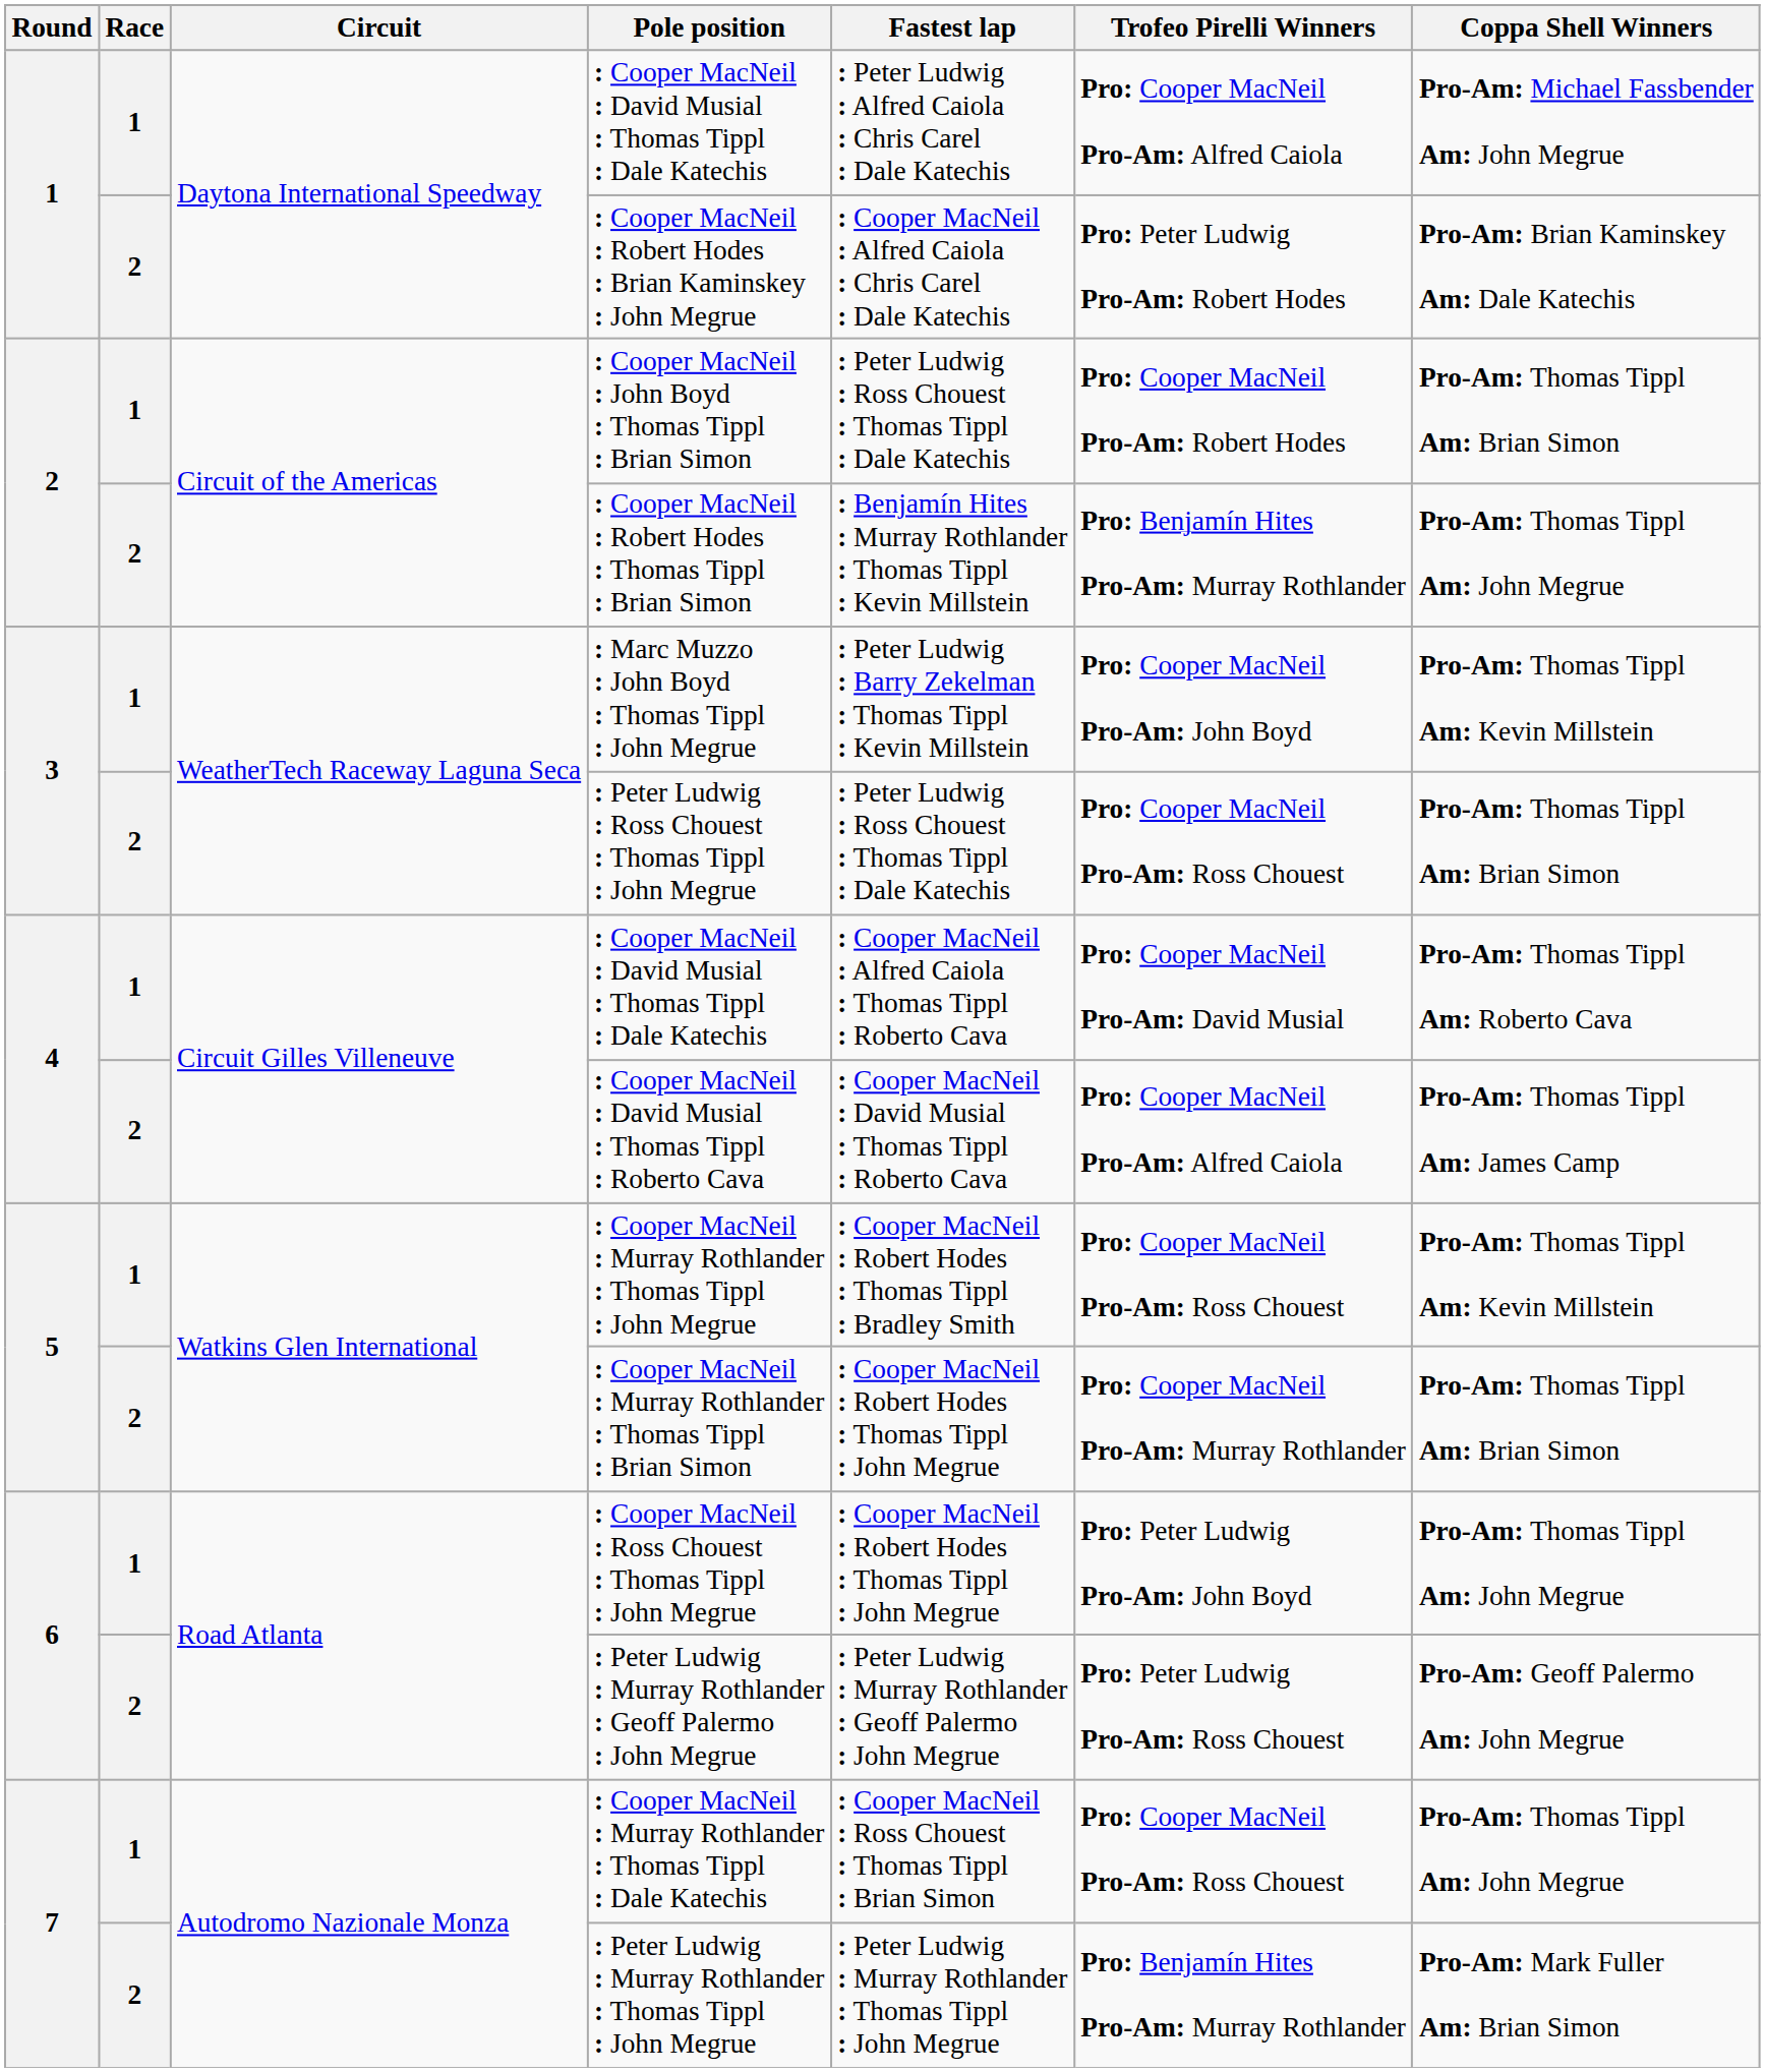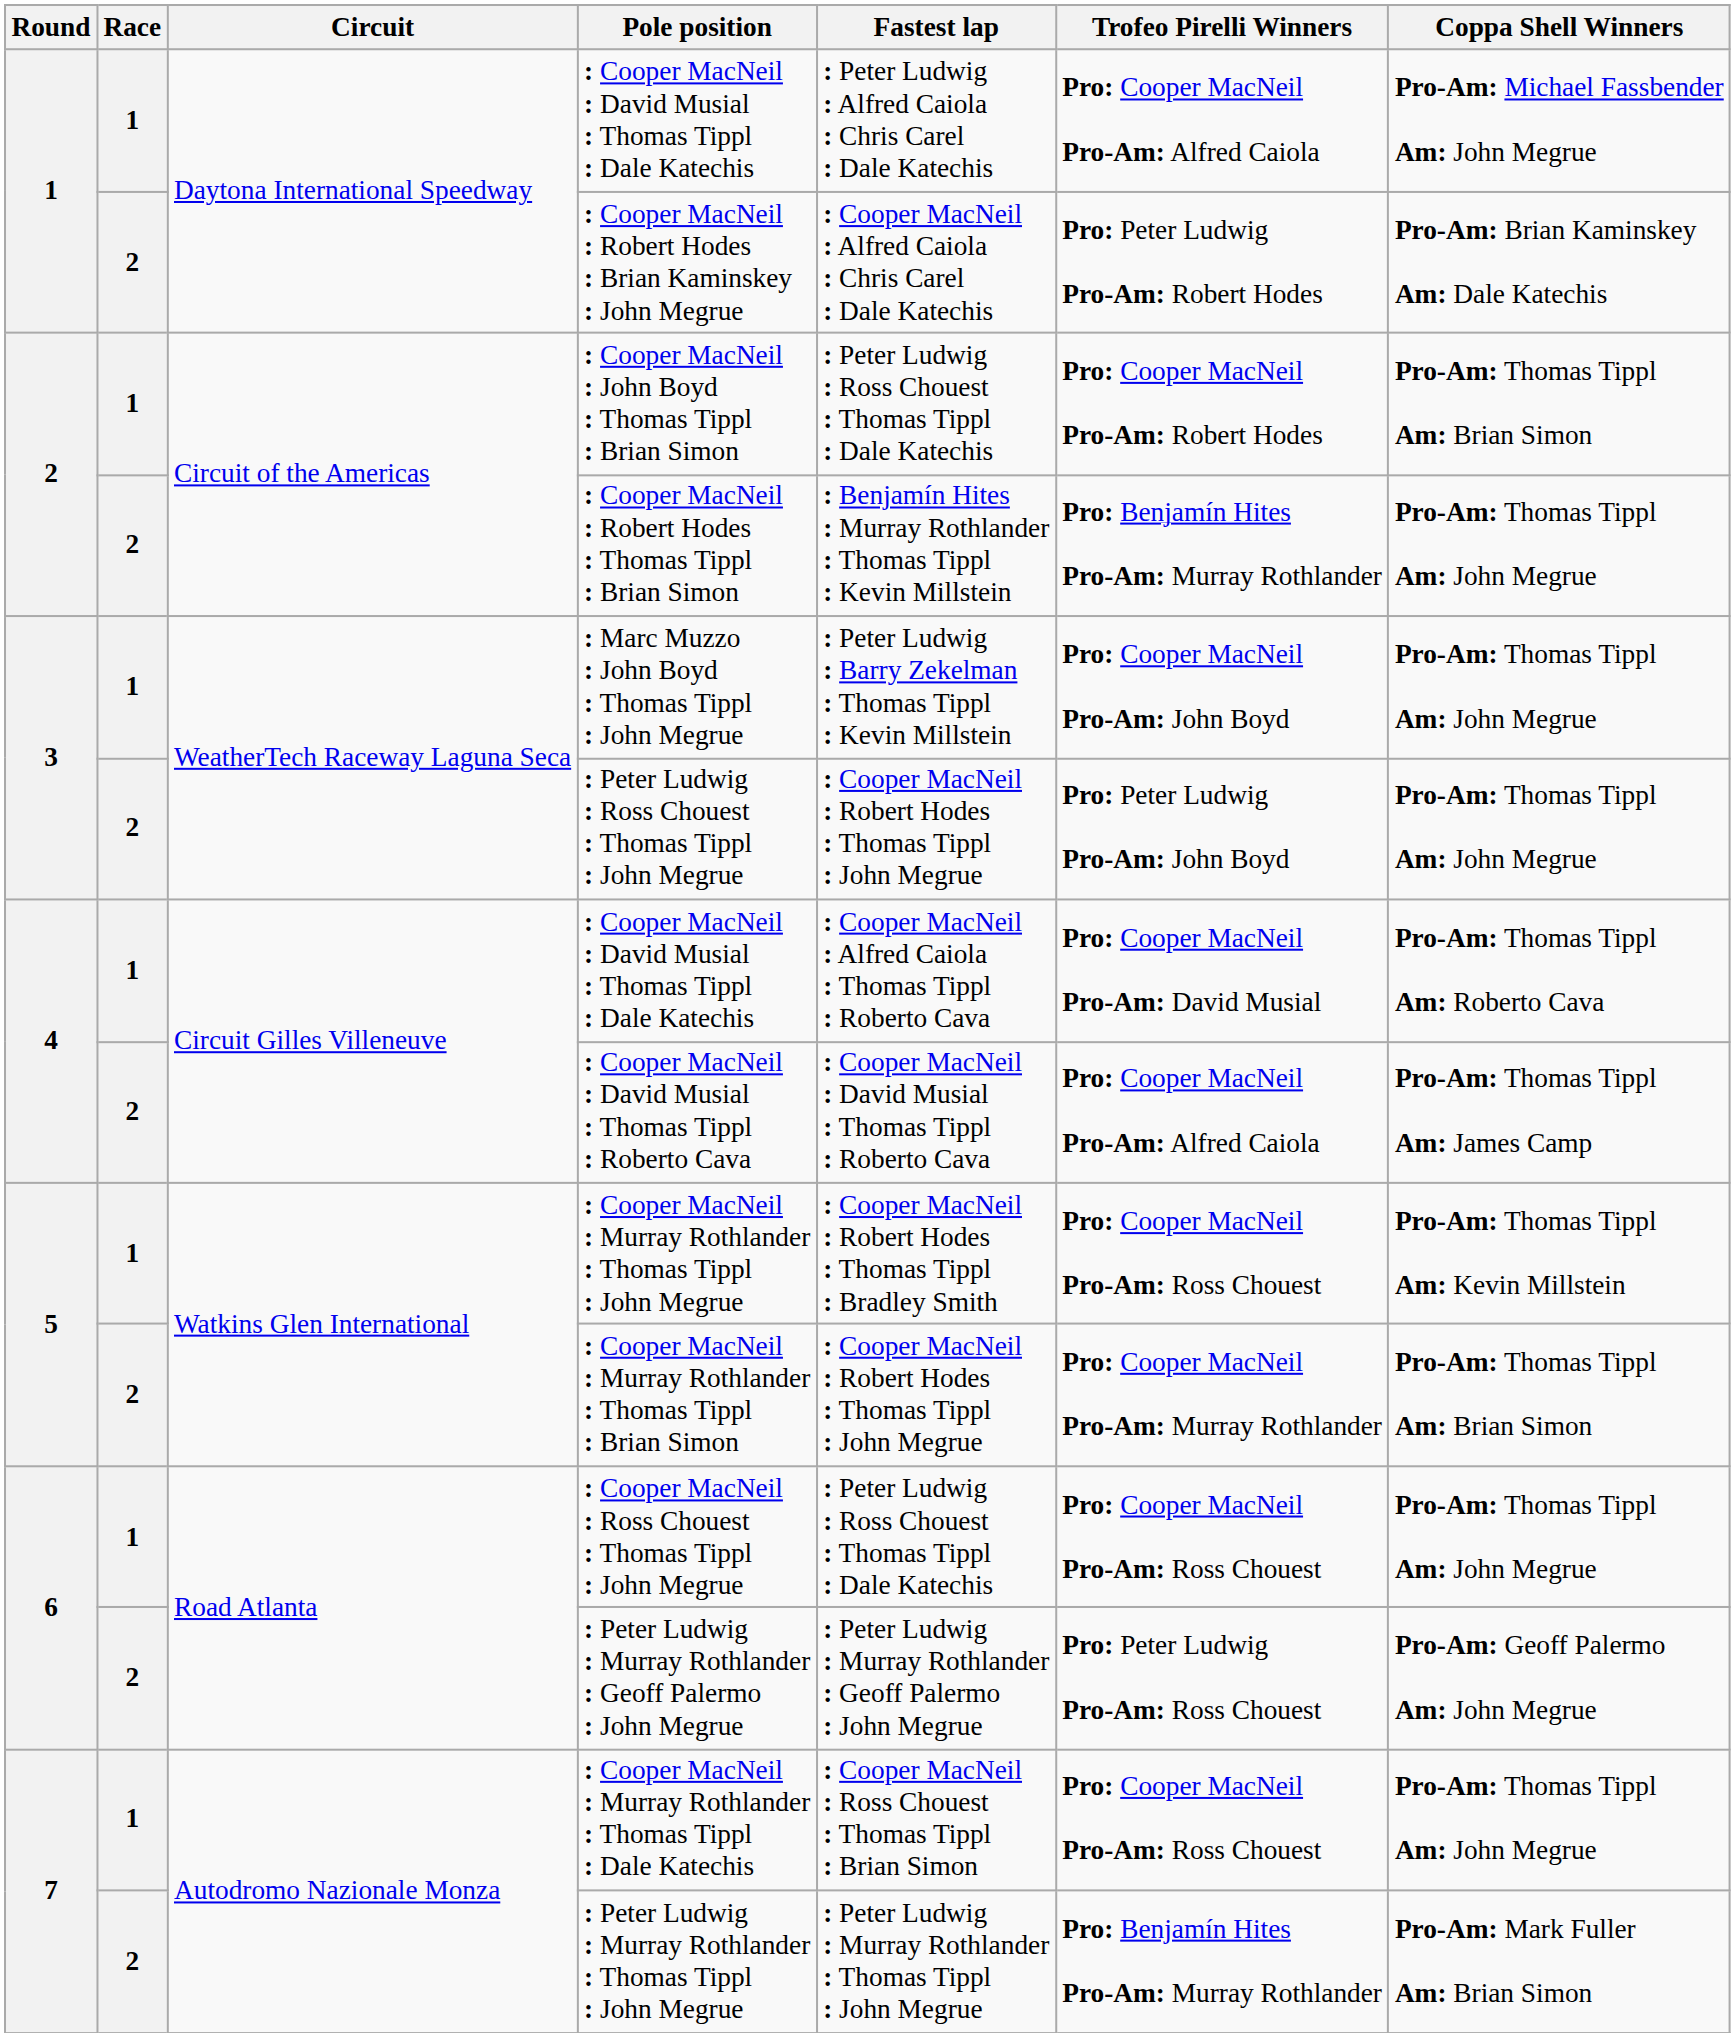 <table class="wikitable" style="font-size: 85%;">
 <tr>
 <th>Round</th>
 <th>Race</th>
 <th>Circuit</th>
 <th>Pole position</th>
 <th>Fastest lap</th>
 <th>Trofeo Pirelli Winners</th>
 <th>Coppa Shell Winners</th>
 </tr>
 <tr>
 <th rowspan=2>1</th>
 <th>1</th>
 <td rowspan=2> <a href='#'>Daytona International Speedway</a></td>
 <td><strong>:</strong>  <a href='#'>Cooper MacNeil</a><br><strong>:</strong>  David Musial<br><strong>:</strong>  Thomas Tippl<br><strong>:</strong>  Dale Katechis</td>
 <td><strong>:</strong>  Peter Ludwig<br><strong>:</strong>  Alfred Caiola<br><strong>:</strong>  Chris Carel<br><strong>:</strong>  Dale Katechis</td>
 <td><strong>Pro:</strong>  <a href='#'>Cooper MacNeil</a><br><br><strong>Pro-Am:</strong>  Alfred Caiola<br></td>
 <td><strong>Pro-Am:</strong>  <a href='#'>Michael Fassbender</a><br><br><strong>Am:</strong>  John Megrue<br></td>
 </tr>
 <tr>
 <th>2</th>
 <td><strong>:</strong>  <a href='#'>Cooper MacNeil</a><br><strong>:</strong>  Robert Hodes<br><strong>:</strong>  Brian Kaminskey<br><strong>:</strong>  John Megrue</td>
 <td><strong>:</strong>  <a href='#'>Cooper MacNeil</a><br><strong>:</strong>  Alfred Caiola<br><strong>:</strong>  Chris Carel<br><strong>:</strong>  Dale Katechis</td>
 <td><strong>Pro:</strong>  Peter Ludwig<br><br><strong>Pro-Am:</strong>  Robert Hodes<br></td>
 <td><strong>Pro-Am:</strong>  Brian Kaminskey<br><br><strong>Am:</strong>  Dale Katechis<br></td>
 </tr>
 <tr>
 <th rowspan=2>2</th>
 <th>1</th>
 <td rowspan=2> <a href='#'>Circuit of the Americas</a></td>
 <td><strong>:</strong>  <a href='#'>Cooper MacNeil</a><br><strong>:</strong>  John Boyd<br><strong>:</strong>  Thomas Tippl<br><strong>:</strong>  Brian Simon</td>
 <td><strong>:</strong>  Peter Ludwig<br><strong>:</strong>  Ross Chouest<br><strong>:</strong>  Thomas Tippl<br><strong>:</strong>  Dale Katechis</td>
 <td><strong>Pro:</strong>  <a href='#'>Cooper MacNeil</a><br><br><strong>Pro-Am:</strong>  Robert Hodes<br></td>
 <td><strong>Pro-Am:</strong>  Thomas Tippl<br><br><strong>Am:</strong>  Brian Simon<br></td>
 </tr>
 <tr>
 <th>2</th>
 <td><strong>:</strong>  <a href='#'>Cooper MacNeil</a><br><strong>:</strong>  Robert Hodes<br><strong>:</strong>  Thomas Tippl<br><strong>:</strong>  Brian Simon</td>
 <td><strong>:</strong>  <a href='#'>Benjamín Hites</a><br><strong>:</strong>  Murray Rothlander<br><strong>:</strong>  Thomas Tippl<br><strong>:</strong>  Kevin Millstein</td>
 <td><strong>Pro:</strong>  <a href='#'>Benjamín Hites</a><br><br><strong>Pro-Am:</strong>  Murray Rothlander<br></td>
 <td><strong>Pro-Am:</strong>  Thomas Tippl<br><br><strong>Am:</strong>  John Megrue<br></td>
 </tr>
 <tr>
 <th rowspan=2>3</th>
 <th>1</th>
 <td rowspan=2> <a href='#'>WeatherTech Raceway Laguna Seca</a></td>
 <td><strong>:</strong>  Marc Muzzo<br><strong>:</strong>  John Boyd<br><strong>:</strong>  Thomas Tippl<br><strong>:</strong>  John Megrue</td>
 <td><strong>:</strong>  Peter Ludwig<br><strong>:</strong>  <a href='#'>Barry Zekelman</a><br><strong>:</strong>  Thomas Tippl<br><strong>:</strong>  Kevin Millstein</td>
 <td><strong>Pro:</strong>  <a href='#'>Cooper MacNeil</a><br><br><strong>Pro-Am:</strong>  John Boyd<br></td>
-<td><strong>Pro-Am:</strong>  Thomas Tippl<br><br><strong>Am:</strong>  Kevin Millstein<br></td>
+<td><strong>Pro-Am:</strong>  Thomas Tippl<br><br><strong>Am:</strong>  John Megrue<br></td>
 </tr>
 <tr>
 <th>2</th>
 <td><strong>:</strong>  Peter Ludwig<br><strong>:</strong>  Ross Chouest<br><strong>:</strong>  Thomas Tippl<br><strong>:</strong>  John Megrue</td>
-<td><strong>:</strong>  Peter Ludwig<br><strong>:</strong>  Ross Chouest<br><strong>:</strong>  Thomas Tippl<br><strong>:</strong>  Dale Katechis</td>
-<td><strong>Pro:</strong>  <a href='#'>Cooper MacNeil</a><br><br><strong>Pro-Am:</strong>  Ross Chouest<br></td>
-<td><strong>Pro-Am:</strong>  Thomas Tippl<br><br><strong>Am:</strong>  Brian Simon<br></td>
+<td><strong>:</strong>  <a href='#'>Cooper MacNeil</a><br><strong>:</strong>  Robert Hodes<br><strong>:</strong>  Thomas Tippl<br><strong>:</strong>  John Megrue</td>
+<td><strong>Pro:</strong>  Peter Ludwig<br><br><strong>Pro-Am:</strong>  John Boyd<br></td>
+<td><strong>Pro-Am:</strong>  Thomas Tippl<br><br><strong>Am:</strong>  John Megrue<br></td>
 </tr>
 <tr>
 <th rowspan=2>4</th>
 <th>1</th>
 <td rowspan=2> <a href='#'>Circuit Gilles Villeneuve</a></td>
 <td><strong>:</strong>  <a href='#'>Cooper MacNeil</a><br><strong>:</strong>  David Musial<br><strong>:</strong>  Thomas Tippl<br><strong>:</strong>  Dale Katechis</td>
 <td><strong>:</strong>  <a href='#'>Cooper MacNeil</a><br><strong>:</strong>  Alfred Caiola<br><strong>:</strong>  Thomas Tippl<br><strong>:</strong>  Roberto Cava</td>
 <td><strong>Pro:</strong>  <a href='#'>Cooper MacNeil</a><br><br><strong>Pro-Am:</strong>  David Musial<br></td>
 <td><strong>Pro-Am:</strong>  Thomas Tippl<br><br><strong>Am:</strong>  Roberto Cava<br></td>
 </tr>
 <tr>
 <th>2</th>
 <td><strong>:</strong>  <a href='#'>Cooper MacNeil</a><br><strong>:</strong>  David Musial<br><strong>:</strong>  Thomas Tippl<br><strong>:</strong>  Roberto Cava</td>
 <td><strong>:</strong>  <a href='#'>Cooper MacNeil</a><br><strong>:</strong>  David Musial<br><strong>:</strong>  Thomas Tippl<br><strong>:</strong>  Roberto Cava</td>
 <td><strong>Pro:</strong>  <a href='#'>Cooper MacNeil</a><br><br><strong>Pro-Am:</strong>  Alfred Caiola<br></td>
 <td><strong>Pro-Am:</strong>  Thomas Tippl<br><br><strong>Am:</strong>  James Camp<br></td>
 </tr>
 <tr>
 <th rowspan=2>5</th>
 <th>1</th>
 <td rowspan=2> <a href='#'>Watkins Glen International</a></td>
 <td><strong>:</strong>  <a href='#'>Cooper MacNeil</a><br><strong>:</strong>  Murray Rothlander<br><strong>:</strong>  Thomas Tippl<br><strong>:</strong>  John Megrue</td>
 <td><strong>:</strong>  <a href='#'>Cooper MacNeil</a><br><strong>:</strong>  Robert Hodes<br><strong>:</strong>  Thomas Tippl<br><strong>:</strong>  Bradley Smith</td>
 <td><strong>Pro:</strong>  <a href='#'>Cooper MacNeil</a><br><br><strong>Pro-Am:</strong>  Ross Chouest<br></td>
 <td><strong>Pro-Am:</strong>  Thomas Tippl<br><br><strong>Am:</strong>  Kevin Millstein<br></td>
 </tr>
 <tr>
 <th>2</th>
 <td><strong>:</strong>  <a href='#'>Cooper MacNeil</a><br><strong>:</strong>  Murray Rothlander<br><strong>:</strong>  Thomas Tippl<br><strong>:</strong>  Brian Simon</td>
 <td><strong>:</strong>  <a href='#'>Cooper MacNeil</a><br><strong>:</strong>  Robert Hodes<br><strong>:</strong>  Thomas Tippl<br><strong>:</strong>  John Megrue</td>
 <td><strong>Pro:</strong>  <a href='#'>Cooper MacNeil</a><br><br><strong>Pro-Am:</strong>  Murray Rothlander<br></td>
 <td><strong>Pro-Am:</strong>  Thomas Tippl<br><br><strong>Am:</strong>  Brian Simon<br></td>
 </tr>
 <tr>
 <th rowspan=2>6</th>
 <th>1</th>
 <td rowspan=2> <a href='#'>Road Atlanta</a></td>
 <td><strong>:</strong>  <a href='#'>Cooper MacNeil</a><br><strong>:</strong>  Ross Chouest<br><strong>:</strong>  Thomas Tippl<br><strong>:</strong>  John Megrue</td>
-<td><strong>:</strong>  <a href='#'>Cooper MacNeil</a><br><strong>:</strong>  Robert Hodes<br><strong>:</strong>  Thomas Tippl<br><strong>:</strong>  John Megrue</td>
-<td><strong>Pro:</strong>  Peter Ludwig<br><br><strong>Pro-Am:</strong>  John Boyd<br></td>
+<td><strong>:</strong>  Peter Ludwig<br><strong>:</strong>  Ross Chouest<br><strong>:</strong>  Thomas Tippl<br><strong>:</strong>  Dale Katechis</td>
+<td><strong>Pro:</strong>  <a href='#'>Cooper MacNeil</a><br><br><strong>Pro-Am:</strong>  Ross Chouest<br></td>
 <td><strong>Pro-Am:</strong>  Thomas Tippl<br><br><strong>Am:</strong>  John Megrue<br></td>
 </tr>
 <tr>
 <th>2</th>
 <td><strong>:</strong>  Peter Ludwig<br><strong>:</strong>  Murray Rothlander<br><strong>:</strong>  Geoff Palermo<br><strong>:</strong>  John Megrue</td>
 <td><strong>:</strong>  Peter Ludwig<br><strong>:</strong>  Murray Rothlander<br><strong>:</strong>  Geoff Palermo<br><strong>:</strong>  John Megrue</td>
 <td><strong>Pro:</strong>  Peter Ludwig<br><br><strong>Pro-Am:</strong>  Ross Chouest<br></td>
 <td><strong>Pro-Am:</strong>  Geoff Palermo<br><br><strong>Am:</strong>  John Megrue<br></td>
 </tr>
 <tr>
 <th rowspan=2>7</th>
 <th>1</th>
 <td rowspan=2> <a href='#'>Autodromo Nazionale Monza</a></td>
 <td><strong>:</strong>  <a href='#'>Cooper MacNeil</a><br><strong>:</strong>  Murray Rothlander<br><strong>:</strong>  Thomas Tippl<br><strong>:</strong>  Dale Katechis</td>
 <td><strong>:</strong>  <a href='#'>Cooper MacNeil</a><br><strong>:</strong>  Ross Chouest<br><strong>:</strong>  Thomas Tippl<br><strong>:</strong>  Brian Simon</td>
 <td><strong>Pro:</strong>  <a href='#'>Cooper MacNeil</a><br><br><strong>Pro-Am:</strong>  Ross Chouest<br></td>
 <td><strong>Pro-Am:</strong>  Thomas Tippl<br><br><strong>Am:</strong>  John Megrue<br></td>
 </tr>
 <tr>
 <th>2</th>
 <td><strong>:</strong>  Peter Ludwig<br><strong>:</strong>  Murray Rothlander<br><strong>:</strong>  Thomas Tippl<br><strong>:</strong>  John Megrue</td>
 <td><strong>:</strong>  Peter Ludwig<br><strong>:</strong>  Murray Rothlander<br><strong>:</strong>  Thomas Tippl<br><strong>:</strong>  John Megrue</td>
 <td><strong>Pro:</strong>  <a href='#'>Benjamín Hites</a><br><br><strong>Pro-Am:</strong>  Murray Rothlander<br></td>
 <td><strong>Pro-Am:</strong>  Mark Fuller<br><br><strong>Am:</strong>  Brian Simon<br></td>
 </tr>
 </table>
